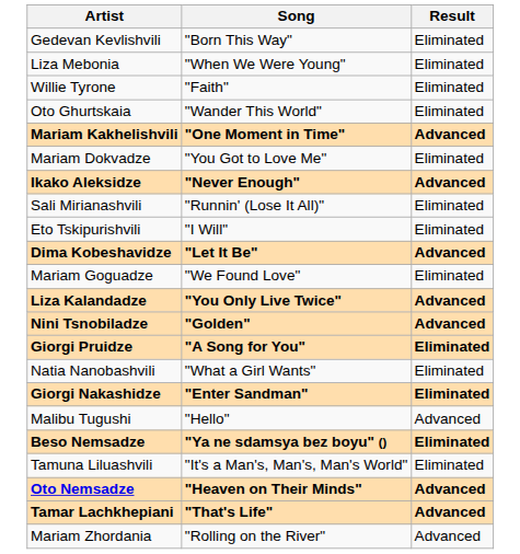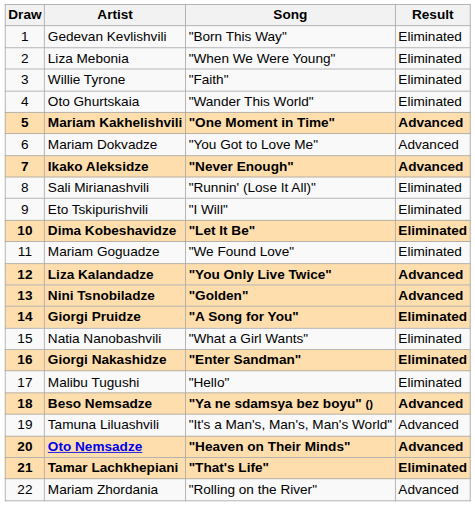 <table class="sortable wikitable" style="margin: 1em auto 1em auto; text-align:center">
 <tr>
+<th>Draw</th>
 <th>Artist</th>
 <th>Song</th>
 <th>Result</th>
 </tr>
 <tr>
+<td>1</td>
 <td align="left">Gedevan Kevlishvili</td>
 <td align="left">"Born This Way"</td>
 <td align="left">Eliminated</td>
 </tr>
 <tr>
+<td>2</td>
 <td align="left">Liza Mebonia</td>
 <td align="left">"When We Were Young"</td>
 <td align="left">Eliminated</td>
 </tr>
 <tr>
+<td>3</td>
 <td align="left">Willie Tyrone</td>
 <td align="left">"Faith"</td>
 <td align="left">Eliminated</td>
 </tr>
 <tr>
+<td>4</td>
 <td align="left">Oto Ghurtskaia</td>
 <td align="left">"Wander This World"</td>
 <td align="left">Eliminated</td>
 </tr>
 <tr style="font-weight:bold; background:navajowhite;">
+<td>5</td>
 <td align="left">Mariam Kakhelishvili</td>
 <td align="left">"One Moment in Time"</td>
 <td align="left">Advanced</td>
 </tr>
 <tr>
+<td>6</td>
 <td align="left">Mariam Dokvadze</td>
 <td align="left">"You Got to Love Me"</td>
-<td align="left">Eliminated</td>
+<td align="left">Advanced</td>
 </tr>
 <tr style="font-weight:bold; background:navajowhite;">
+<td>7</td>
 <td align="left">Ikako Aleksidze</td>
 <td align="left">"Never Enough"</td>
 <td align="left">Advanced</td>
 </tr>
 <tr>
+<td>8</td>
 <td align="left">Sali Mirianashvili</td>
 <td align="left">"Runnin' (Lose It All)"</td>
 <td align="left">Eliminated</td>
 </tr>
 <tr>
+<td>9</td>
 <td align="left">Eto Tskipurishvili</td>
 <td align="left">"I Will"</td>
 <td align="left">Eliminated</td>
 </tr>
 <tr style="font-weight:bold; background:navajowhite;">
+<td>10</td>
 <td align="left">Dima Kobeshavidze</td>
 <td align="left">"Let It Be"</td>
-<td align="left">Advanced</td>
+<td align="left">Eliminated</td>
 </tr>
 <tr>
+<td>11</td>
 <td align="left">Mariam Goguadze</td>
 <td align="left">"We Found Love"</td>
 <td align="left">Eliminated</td>
 </tr>
 <tr style="font-weight:bold; background:navajowhite;">
+<td>12</td>
 <td align="left">Liza Kalandadze</td>
 <td align="left">"You Only Live Twice"</td>
 <td align="left">Advanced</td>
 </tr>
 <tr style="font-weight:bold; background:navajowhite;">
+<td>13</td>
 <td align="left">Nini Tsnobiladze</td>
 <td align="left">"Golden"</td>
 <td align="left">Advanced</td>
 </tr>
 <tr style="font-weight:bold; background:navajowhite;">
+<td>14</td>
 <td align="left">Giorgi Pruidze</td>
 <td align="left">"A Song for You"</td>
 <td align="left">Eliminated</td>
 </tr>
 <tr>
+<td>15</td>
 <td align="left">Natia Nanobashvili</td>
 <td align="left">"What a Girl Wants"</td>
 <td align="left">Eliminated</td>
 </tr>
 <tr style="font-weight:bold; background:navajowhite;">
+<td>16</td>
 <td align="left">Giorgi Nakashidze</td>
 <td align="left">"Enter Sandman"</td>
 <td align="left">Eliminated</td>
 </tr>
 <tr>
+<td>17</td>
 <td align="left">Malibu Tugushi</td>
 <td align="left">"Hello"</td>
+<td align="left">Eliminated</td>
+</tr>
+<tr style="font-weight:bold; background:navajowhite;">
+<td>18</td>
+<td align="left">Beso Nemsadze</td>
+<td align="left">"Ya ne sdamsya bez boyu" <small>()</small></td>
+<td align="left">Advanced</td>
+</tr>
+<tr>
+<td>19</td>
+<td align="left">Tamuna Liluashvili</td>
+<td align="left">"It's a Man's, Man's, Man's World"</td>
 <td align="left">Advanced</td>
 </tr>
 <tr style="font-weight:bold; background:navajowhite;">
-<td align="left">Beso Nemsadze</td>
-<td align="left">"Ya ne sdamsya bez boyu" <small>()</small></td>
-<td align="left">Eliminated</td>
-</tr>
-<tr>
-<td align="left">Tamuna Liluashvili</td>
-<td align="left">"It's a Man's, Man's, Man's World"</td>
-<td align="left">Eliminated</td>
-</tr>
-<tr style="font-weight:bold; background:navajowhite;">
+<td>20</td>
 <td align="left"><a href='#'>Oto Nemsadze</a></td>
 <td align="left">"Heaven on Their Minds"</td>
 <td align="left">Advanced</td>
 </tr>
 <tr style="font-weight:bold; background:navajowhite;">
+<td>21</td>
 <td align="left">Tamar Lachkhepiani</td>
 <td align="left">"That's Life"</td>
-<td align="left">Advanced</td>
+<td align="left">Eliminated</td>
 </tr>
 <tr>
+<td>22</td>
 <td align="left">Mariam Zhordania</td>
 <td align="left">"Rolling on the River"</td>
 <td align="left">Advanced</td>
 </tr>
 </table>
